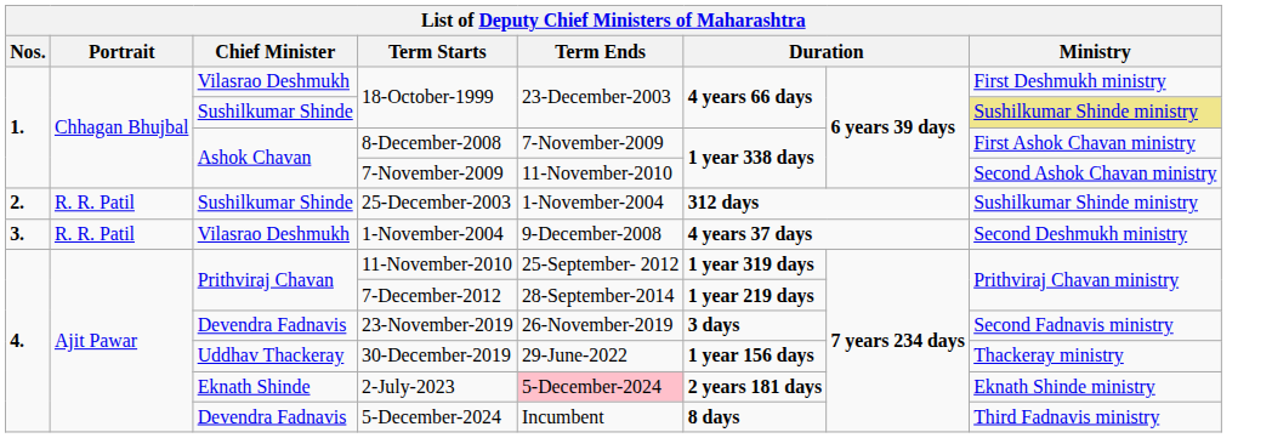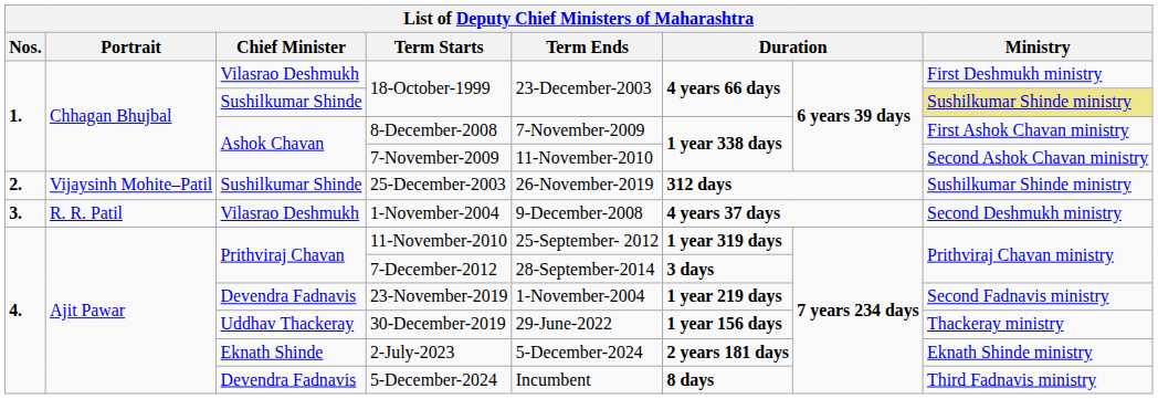 <table class="wikitable">
 <tr>
 <th colspan="8">List of <a href='#'>Deputy Chief Ministers of Maharashtra</a></th>
 </tr>
 <tr>
 <th>Nos.</th>
 <th>Portrait</th>
 <th>Chief Minister</th>
 <th>Term Starts</th>
 <th>Term Ends</th>
 <th colspan="2">Duration</th>
 <th>Ministry</th>
 </tr>
 <tr>
 <td rowspan="4"><strong>1.</strong></td>
 <td rowspan="4"><a href='#'>Chhagan Bhujbal</a></td>
 <td><a href='#'>Vilasrao Deshmukh</a></td>
 <td rowspan="2">18-October-1999</td>
 <td rowspan="2">23-December-2003</td>
 <td rowspan="2"><strong>4 years 66 days</strong></td>
 <td rowspan="4"><strong>6 years 39 days</strong></td>
 <td><a href='#'>First Deshmukh ministry</a></td>
 </tr>
 <tr>
 <td><a href='#'>Sushilkumar Shinde</a></td>
 <td style="background: khaki;"><a href='#'>Sushilkumar Shinde ministry</a></td>
 </tr>
 <tr>
 <td rowspan="2"><a href='#'>Ashok Chavan</a></td>
 <td>8-December-2008</td>
 <td>7-November-2009</td>
 <td rowspan="2"><strong>1 year 338 days</strong></td>
 <td><a href='#'>First Ashok Chavan ministry</a></td>
 </tr>
 <tr>
 <td>7-November-2009</td>
 <td>11-November-2010</td>
 <td><a href='#'>Second Ashok Chavan ministry</a></td>
 </tr>
 <tr>
 <td><strong>2.</strong></td>
-<td><a href='#'>R. R. Patil</a></td>
+<td><a href='#'>Vijaysinh Mohite–Patil</a></td>
 <td><a href='#'>Sushilkumar Shinde</a></td>
 <td>25-December-2003</td>
-<td>1-November-2004</td>
+<td>26-November-2019</td>
 <td colspan="2"><strong>312 days</strong></td>
 <td><a href='#'>Sushilkumar Shinde ministry</a></td>
 </tr>
 <tr>
 <td><strong>3.</strong></td>
 <td><a href='#'>R. R. Patil</a></td>
 <td><a href='#'>Vilasrao Deshmukh</a></td>
 <td>1-November-2004</td>
 <td>9-December-2008</td>
 <td colspan="2"><strong>4 years 37 days</strong></td>
 <td><a href='#'>Second Deshmukh ministry</a></td>
 </tr>
 <tr>
 <td rowspan="6"><strong>4.</strong></td>
 <td rowspan="6"><a href='#'>Ajit Pawar</a></td>
 <td rowspan="2"><a href='#'>Prithviraj Chavan</a></td>
 <td>11-November-2010</td>
 <td>25-September- 2012</td>
 <td><strong>1 year 319 days</strong></td>
 <td rowspan="6"><strong>7 years 234 days</strong></td>
 <td rowspan="2"><a href='#'>Prithviraj Chavan ministry</a></td>
 </tr>
 <tr>
 <td>7-December-2012</td>
 <td>28-September-2014</td>
-<td><strong>1 year 219 days</strong></td>
+<td><strong>3 days</strong></td>
 </tr>
 <tr>
 <td><a href='#'>Devendra Fadnavis</a></td>
 <td>23-November-2019</td>
-<td>26-November-2019</td>
-<td><strong>3 days</strong></td>
+<td>1-November-2004</td>
+<td><strong>1 year 219 days</strong></td>
 <td><a href='#'>Second Fadnavis ministry</a></td>
 </tr>
 <tr>
 <td><a href='#'>Uddhav Thackeray</a></td>
 <td>30-December-2019</td>
 <td>29-June-2022</td>
 <td><strong>1 year 156 days</strong></td>
 <td><a href='#'>Thackeray ministry</a></td>
 </tr>
 <tr>
 <td><a href='#'>Eknath Shinde</a></td>
 <td>2-July-2023</td>
-<td style="background: pink;">5-December-2024</td>
+<td>5-December-2024</td>
 <td><strong>2 years 181 days</strong></td>
 <td><a href='#'>Eknath Shinde ministry</a></td>
 </tr>
 <tr>
 <td><a href='#'>Devendra Fadnavis</a></td>
 <td>5-December-2024</td>
 <td>Incumbent</td>
 <td><strong>8 days</strong></td>
 <td><a href='#'>Third Fadnavis ministry</a></td>
 </tr>
 </table>
